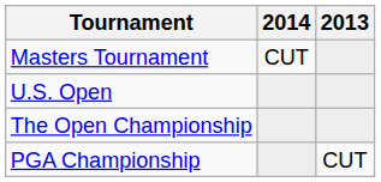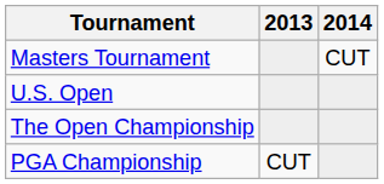 <table class="wikitable" style="font-size:95%;text-align:center;">
 <tr>
 <th>Tournament</th>
+<th>2013</th>
 <th>2014</th>
-<th>2013</th>
 </tr>
 <tr>
 <td align=left><a href='#'>Masters Tournament</a></td>
+<td style="background:#eeeeee;"></td>
 <td>CUT</td>
-<td style="background:#eeeeee;"></td>
 </tr>
 <tr>
 <td align=left><a href='#'>U.S. Open</a></td>
 <td style="background:#eeeeee;"></td>
 <td style="background:#eeeeee;"></td>
 </tr>
 <tr>
 <td align=left><a href='#'>The Open Championship</a></td>
 <td style="background:#eeeeee;"></td>
 <td style="background:#eeeeee;"></td>
 </tr>
 <tr>
 <td align=left><a href='#'>PGA Championship</a></td>
+<td>CUT</td>
 <td style="background:#eeeeee;"></td>
-<td>CUT</td>
 </tr>
 </table>
